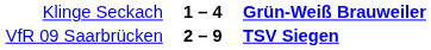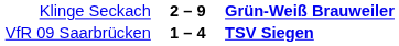 <table width=100% cellspacing=1>
 <tr>
 <th width=25%></th>
 <th width=10%></th>
 <th width=25%></th>
 <th></th>
 </tr>
 <tr style=font-size:90%>
 <td align=right><a href='#'>Klinge Seckach</a></td>
-<td align=center><strong>1 – 4</strong></td>
+<td align=center><strong>2 – 9</strong></td>
 <td><strong><a href='#'>Grün-Weiß Brauweiler</a></strong></td>
 </tr>
 <tr style=font-size:90%>
 <td align=right><a href='#'>VfR 09 Saarbrücken</a></td>
-<td align=center><strong>2 – 9</strong></td>
+<td align=center><strong>1 – 4</strong></td>
 <td><strong><a href='#'>TSV Siegen</a></strong></td>
 </tr>
 </table>
